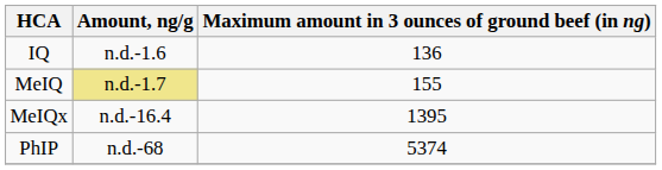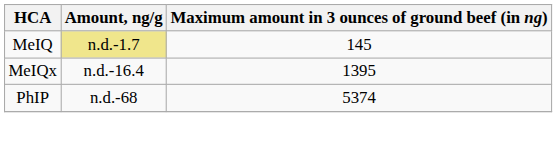 <table class="wikitable" style="text-align:center">
 <tr>
 <th>HCA</th>
 <th>Amount, ng/g</th>
 <th>Maximum amount in 3 ounces of ground beef (in <em>ng</em>)</th>
 </tr>
 <tr>
-<td>IQ</td>
-<td>n.d.-1.6</td>
-<td>136</td>
-</tr>
-<tr>
 <td>MeIQ</td>
 <td style="background: khaki;">n.d.-1.7</td>
-<td>155</td>
+<td>145</td>
 </tr>
 <tr>
 <td>MeIQx</td>
 <td>n.d.-16.4</td>
 <td>1395</td>
 </tr>
 <tr>
 <td>PhIP</td>
 <td>n.d.-68</td>
 <td>5374</td>
 </tr>
 <tr>
 </tr>
 </table>
